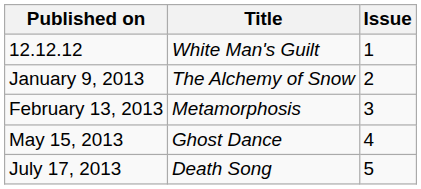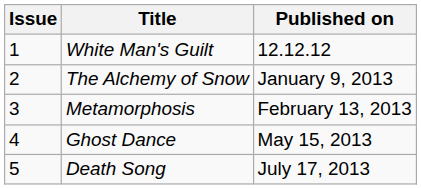 <table class="wikitable">
 <tr>
+<th>Issue</th>
+<th>Title</th>
 <th>Published on</th>
-<th>Title</th>
-<th>Issue</th>
 </tr>
 <tr>
+<td>1</td>
+<td><em>White Man's Guilt</em></td>
 <td>12.12.12</td>
-<td><em>White Man's Guilt</em></td>
-<td>1</td>
 </tr>
 <tr>
+<td>2</td>
+<td><em>The Alchemy of Snow</em></td>
 <td>January 9, 2013</td>
-<td><em>The Alchemy of Snow</em></td>
-<td>2</td>
 </tr>
 <tr>
+<td>3</td>
+<td><em>Metamorphosis</em></td>
 <td>February 13, 2013</td>
-<td><em>Metamorphosis</em></td>
-<td>3</td>
 </tr>
 <tr>
+<td>4</td>
+<td><em>Ghost Dance</em></td>
 <td>May 15, 2013</td>
-<td><em>Ghost Dance</em></td>
-<td>4</td>
 </tr>
 <tr>
+<td>5</td>
+<td><em>Death Song</em></td>
 <td>July 17, 2013</td>
-<td><em>Death Song</em></td>
-<td>5</td>
 </tr>
 </table>
